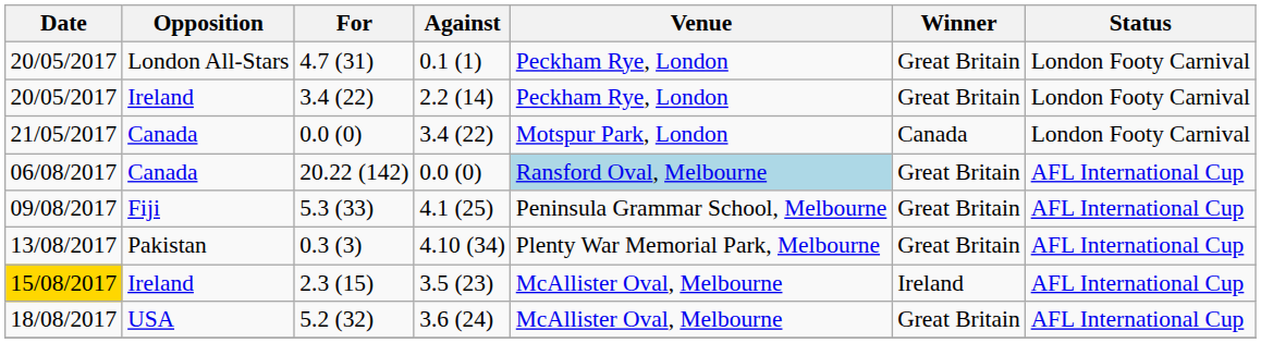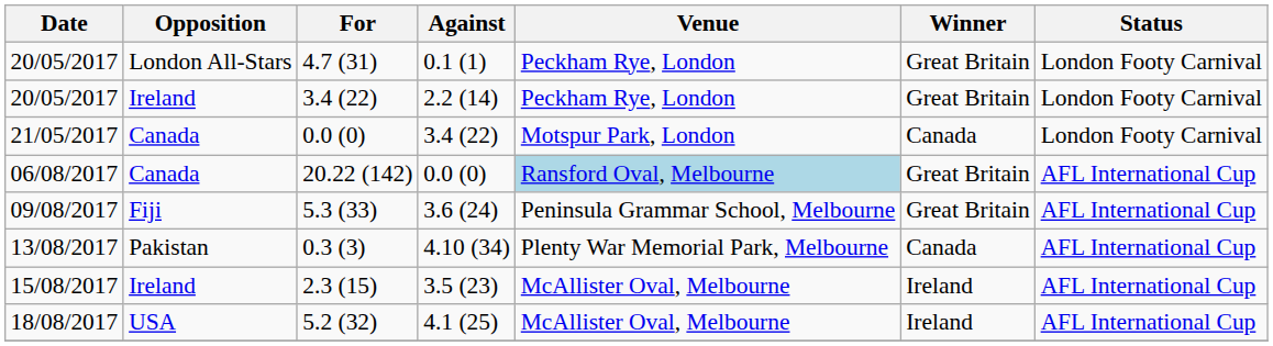 <table class="wikitable sortable">
 <tr>
 <th>Date</th>
 <th>Opposition</th>
 <th>For</th>
 <th>Against</th>
 <th>Venue</th>
 <th>Winner</th>
 <th>Status</th>
 </tr>
 <tr>
 <td>20/05/2017</td>
 <td>London All-Stars</td>
 <td>4.7 (31)</td>
 <td>0.1 (1)</td>
 <td><a href='#'>Peckham Rye</a>, <a href='#'>London</a></td>
 <td>Great Britain</td>
 <td>London Footy Carnival</td>
 </tr>
 <tr>
 <td>20/05/2017</td>
 <td><a href='#'>Ireland</a> </td>
 <td>3.4 (22)</td>
 <td>2.2 (14)</td>
 <td><a href='#'>Peckham Rye</a>, <a href='#'>London</a></td>
 <td>Great Britain</td>
 <td>London Footy Carnival</td>
 </tr>
 <tr>
 <td>21/05/2017</td>
 <td><a href='#'>Canada</a> </td>
 <td>0.0 (0)</td>
 <td>3.4 (22)</td>
 <td><a href='#'>Motspur Park</a>, <a href='#'>London</a></td>
 <td>Canada</td>
 <td>London Footy Carnival</td>
 </tr>
 <tr>
 <td>06/08/2017</td>
 <td><a href='#'>Canada</a> </td>
 <td>20.22 (142)</td>
 <td>0.0 (0)</td>
 <td style="background: lightblue;"><a href='#'>Ransford Oval</a>, <a href='#'>Melbourne</a></td>
 <td>Great Britain</td>
 <td><a href='#'>AFL International Cup</a></td>
 </tr>
 <tr>
 <td>09/08/2017</td>
 <td><a href='#'>Fiji</a> </td>
 <td>5.3 (33)</td>
-<td>4.1 (25)</td>
+<td>3.6 (24)</td>
 <td>Peninsula Grammar School, <a href='#'>Melbourne</a></td>
 <td>Great Britain</td>
 <td><a href='#'>AFL International Cup</a></td>
 </tr>
 <tr>
 <td>13/08/2017</td>
 <td>Pakistan </td>
 <td>0.3 (3)</td>
 <td>4.10 (34)</td>
 <td>Plenty War Memorial Park, <a href='#'>Melbourne</a></td>
-<td>Great Britain</td>
+<td>Canada</td>
 <td><a href='#'>AFL International Cup</a></td>
 </tr>
 <tr>
-<td style="background: gold;">15/08/2017</td>
+<td>15/08/2017</td>
 <td><a href='#'>Ireland</a> </td>
 <td>2.3 (15)</td>
 <td>3.5 (23)</td>
 <td><a href='#'>McAllister Oval</a>, <a href='#'>Melbourne</a></td>
 <td>Ireland</td>
 <td><a href='#'>AFL International Cup</a></td>
 </tr>
 <tr>
 <td>18/08/2017</td>
 <td><a href='#'>USA</a> </td>
 <td>5.2 (32)</td>
-<td>3.6 (24)</td>
+<td>4.1 (25)</td>
 <td><a href='#'>McAllister Oval</a>, <a href='#'>Melbourne</a></td>
-<td>Great Britain</td>
+<td>Ireland</td>
 <td><a href='#'>AFL International Cup</a></td>
 </tr>
 <tr>
 </tr>
 </table>
